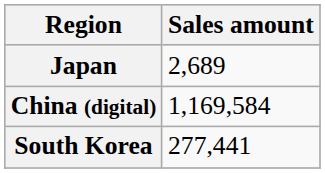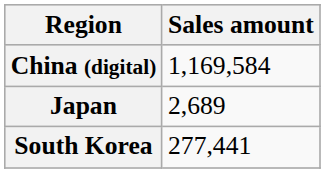 <table class="wikitable plainrowheaders">
 <tr>
 <th>Region</th>
 <th>Sales amount</th>
 </tr>
 <tr>
+<th scope="row">China <small>(digital)</small></th>
+<td>1,169,584</td>
+</tr>
+<tr>
 <th scope=row>Japan</th>
 <td>2,689</td>
-</tr>
-<tr>
-<th scope="row">China <small>(digital)</small></th>
-<td>1,169,584</td>
 </tr>
 <tr>
 <th scope="row">South Korea</th>
 <td>277,441</td>
 </tr>
 </table>
